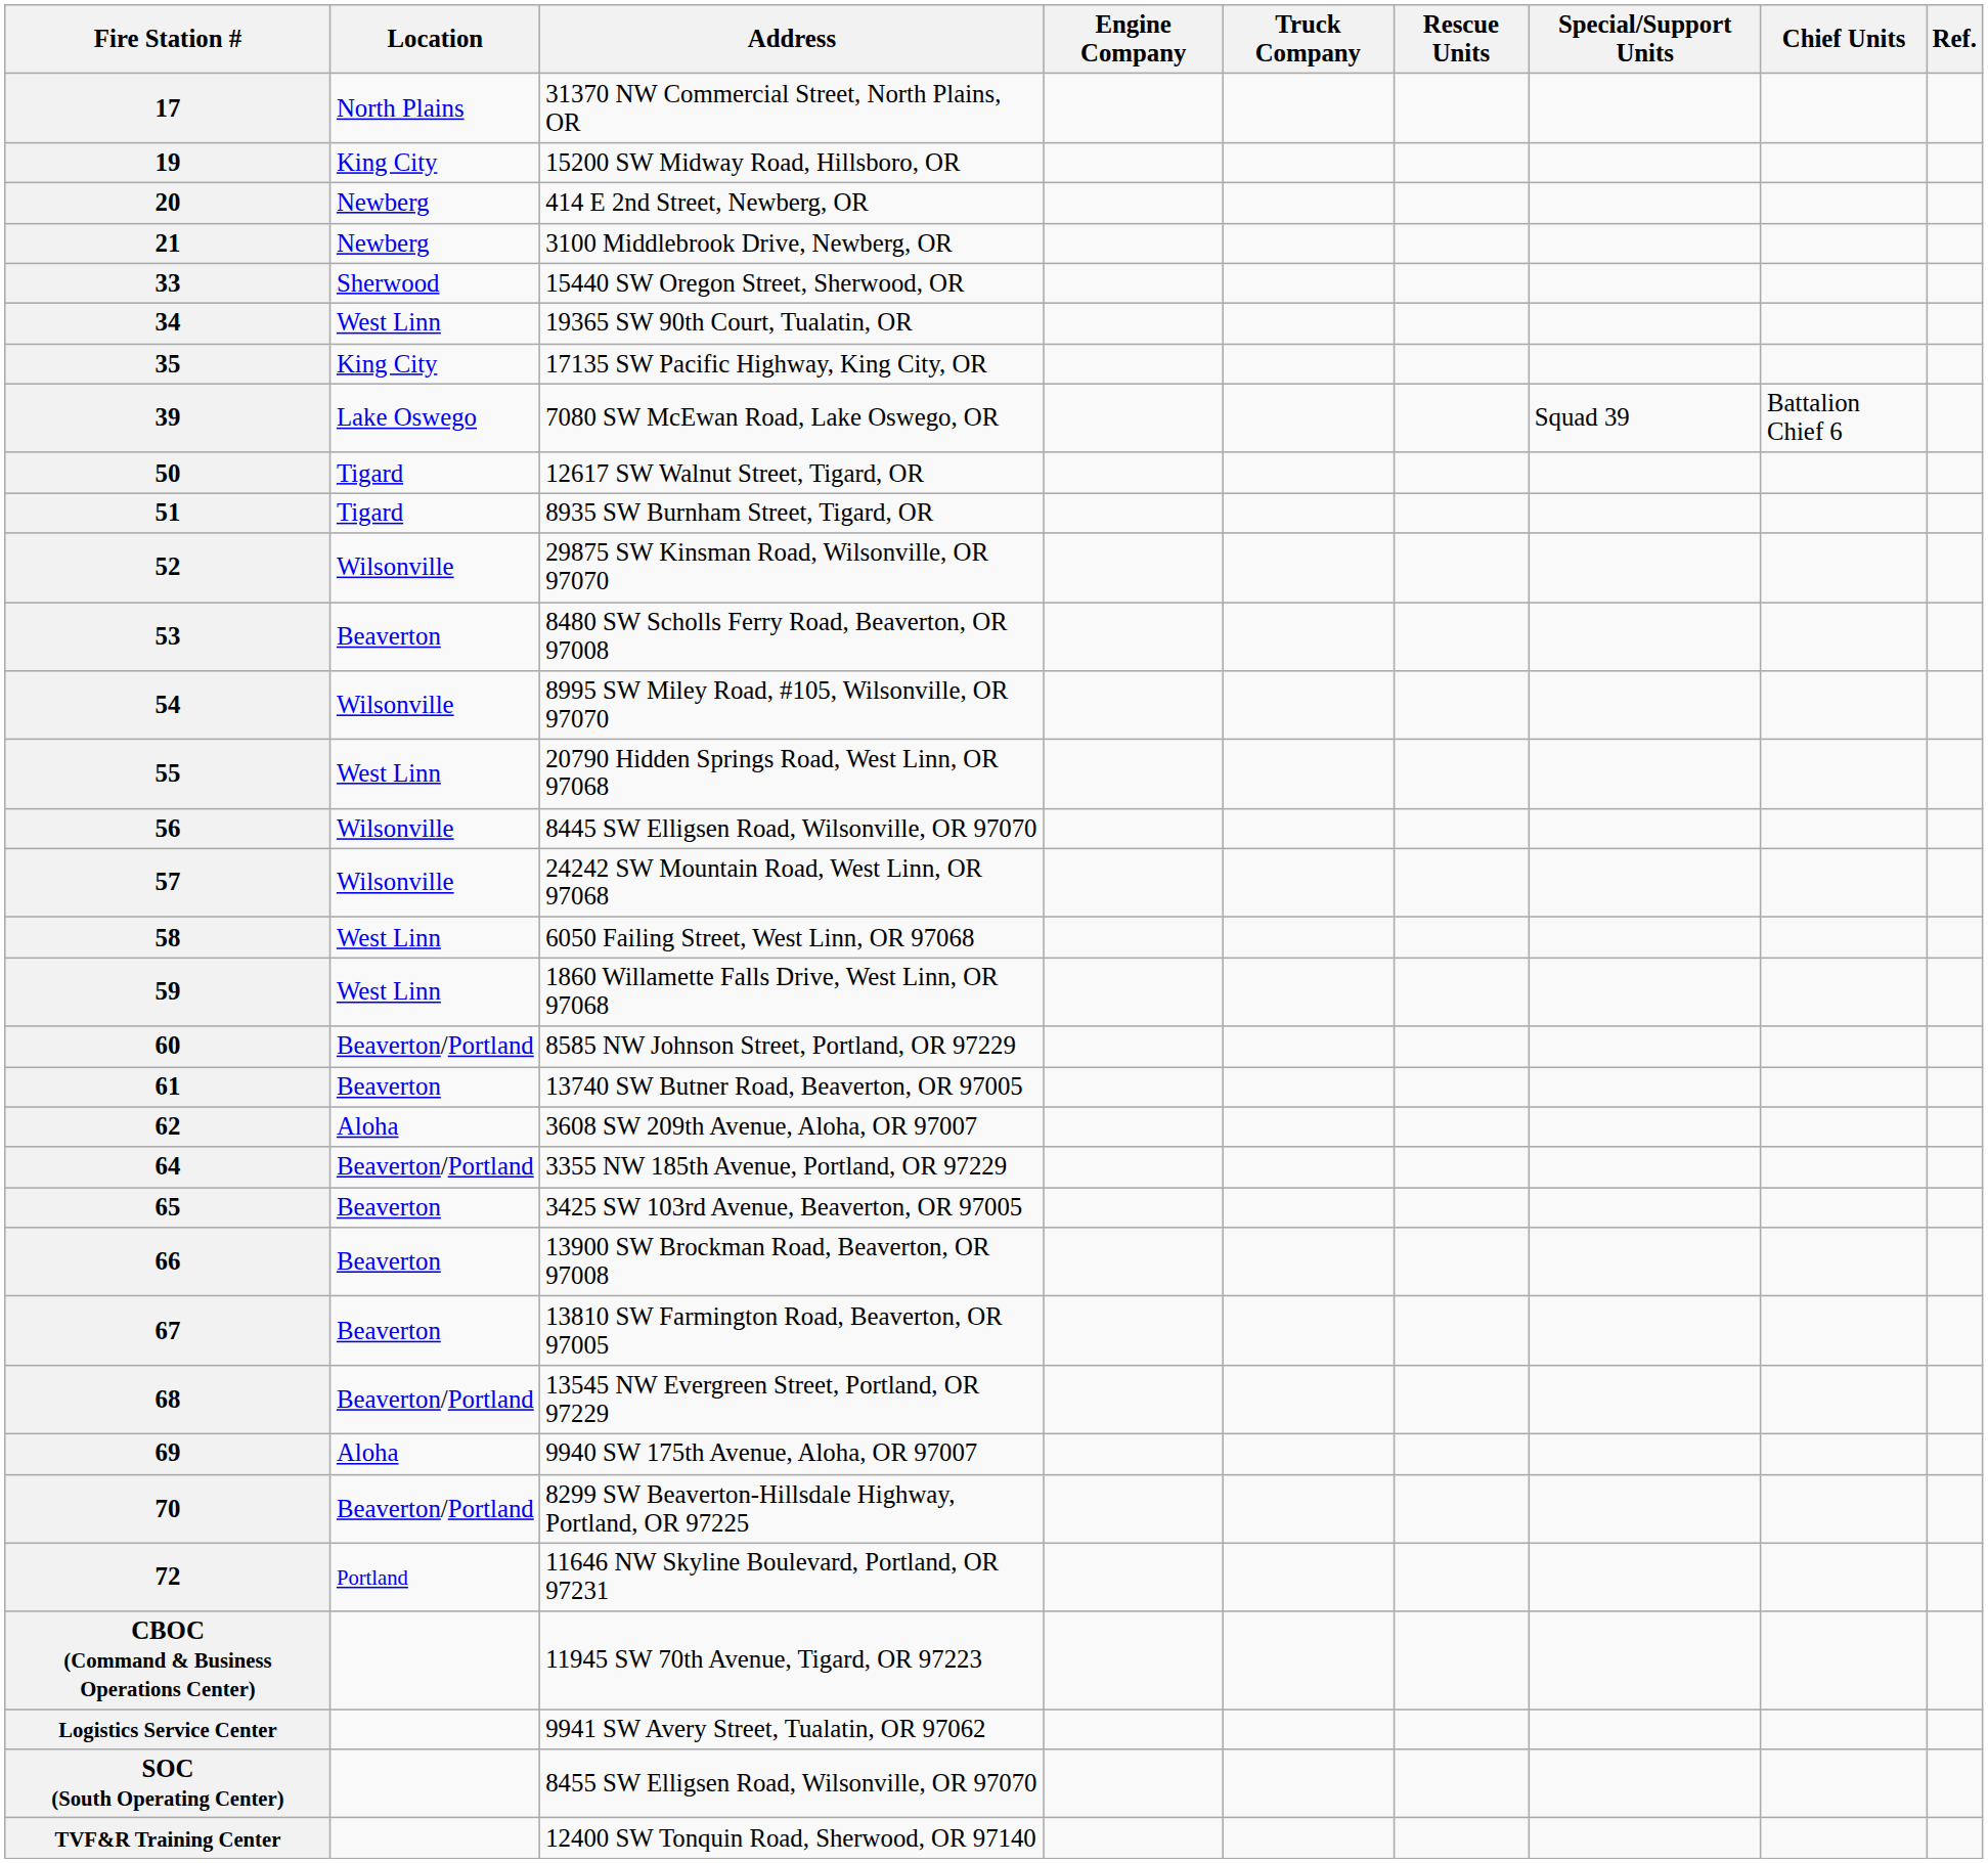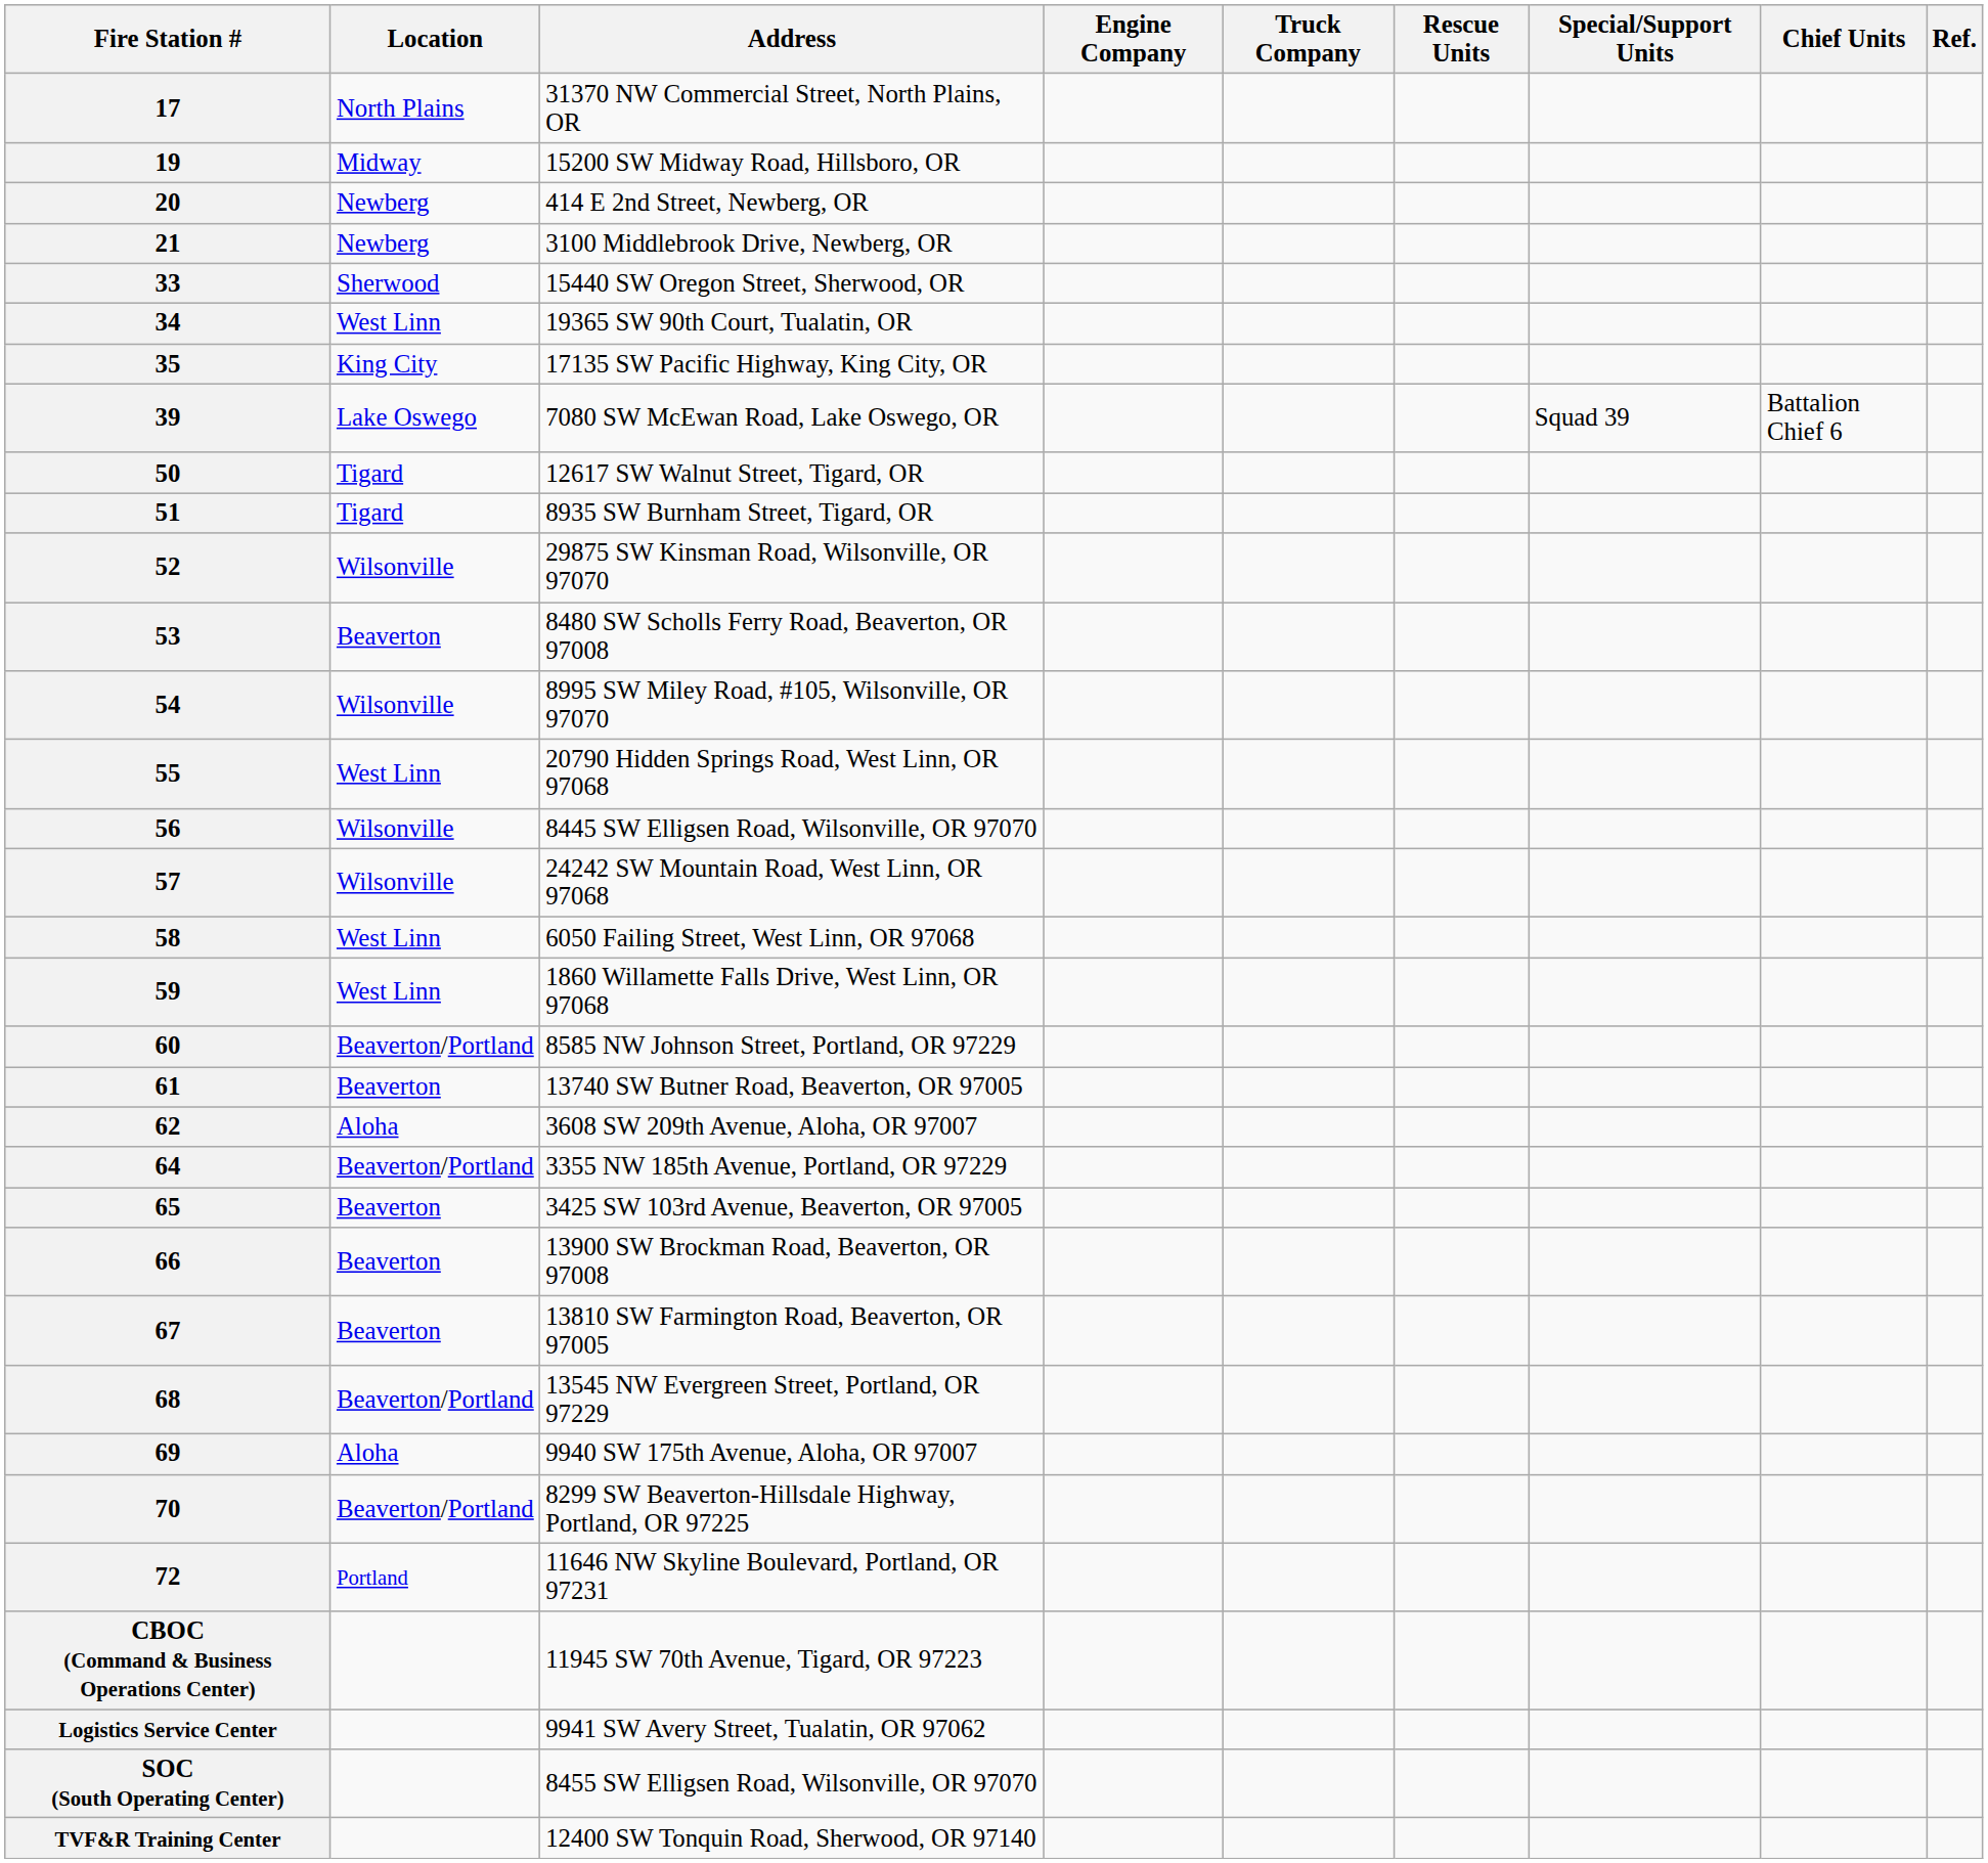 <table class="wikitable">
 <tr>
 <th>Fire Station #</th>
 <th>Location</th>
 <th>Address</th>
 <th>Engine Company</th>
 <th>Truck Company</th>
 <th>Rescue Units</th>
 <th>Special/Support Units</th>
 <th>Chief Units</th>
 <th>Ref.</th>
 </tr>
 <tr>
 <th>17</th>
 <td><a href='#'>North Plains</a></td>
 <td>31370 NW Commercial Street, North Plains, OR</td>
 <td></td>
 <td></td>
 <td></td>
 <td></td>
 <td></td>
 <td></td>
 </tr>
 <tr>
 <th>19</th>
-<td><a href='#'>King City</a></td>
+<td><a href='#'>Midway</a></td>
 <td>15200 SW Midway Road, Hillsboro, OR</td>
 <td></td>
 <td></td>
 <td></td>
 <td></td>
 <td></td>
 <td></td>
 </tr>
 <tr>
 <th>20</th>
 <td><a href='#'>Newberg</a></td>
 <td>414 E 2nd Street, Newberg, OR</td>
 <td></td>
 <td></td>
 <td></td>
 <td></td>
 <td></td>
 <td></td>
 </tr>
 <tr>
 <th>21</th>
 <td><a href='#'>Newberg</a></td>
 <td>3100 Middlebrook Drive, Newberg, OR</td>
 <td></td>
 <td></td>
 <td></td>
 <td></td>
 <td></td>
 <td></td>
 </tr>
 <tr>
 <th>33</th>
 <td><a href='#'>Sherwood</a></td>
 <td>15440 SW Oregon Street, Sherwood, OR</td>
 <td></td>
 <td></td>
 <td></td>
 <td></td>
 <td></td>
 <td></td>
 </tr>
 <tr>
 <th>34</th>
 <td><a href='#'>West Linn</a></td>
 <td>19365 SW 90th Court, Tualatin, OR</td>
 <td></td>
 <td></td>
 <td></td>
 <td></td>
 <td></td>
 <td></td>
 </tr>
 <tr>
 <th>35</th>
 <td><a href='#'>King City</a></td>
 <td>17135 SW Pacific Highway, King City, OR</td>
 <td></td>
 <td></td>
 <td></td>
 <td></td>
 <td></td>
 <td></td>
 </tr>
 <tr>
 <th>39</th>
 <td><a href='#'>Lake Oswego</a></td>
 <td>7080 SW McEwan Road, Lake Oswego, OR</td>
 <td></td>
 <td></td>
 <td></td>
 <td>Squad 39</td>
 <td>Battalion Chief 6</td>
 <td></td>
 </tr>
 <tr>
 <th>50</th>
 <td><a href='#'>Tigard</a></td>
 <td>12617 SW Walnut Street, Tigard, OR</td>
 <td></td>
 <td></td>
 <td></td>
 <td></td>
 <td></td>
 <td></td>
 </tr>
 <tr>
 <th>51</th>
 <td><a href='#'>Tigard</a></td>
 <td>8935 SW Burnham Street, Tigard, OR</td>
 <td></td>
 <td></td>
 <td></td>
 <td></td>
 <td></td>
 <td></td>
 </tr>
 <tr>
 <th>52</th>
 <td><a href='#'>Wilsonville</a></td>
 <td>29875 SW Kinsman Road, Wilsonville, OR 97070</td>
 <td></td>
 <td></td>
 <td></td>
 <td></td>
 <td></td>
 <td></td>
 </tr>
 <tr>
 <th>53</th>
 <td><a href='#'>Beaverton</a></td>
 <td>8480 SW Scholls Ferry Road, Beaverton, OR 97008</td>
 <td></td>
 <td></td>
 <td></td>
 <td></td>
 <td></td>
 <td></td>
 </tr>
 <tr>
 <th>54</th>
 <td><a href='#'>Wilsonville</a></td>
 <td>8995 SW Miley Road, #105, Wilsonville, OR 97070</td>
 <td></td>
 <td></td>
 <td></td>
 <td></td>
 <td></td>
 <td></td>
 </tr>
 <tr>
 <th>55</th>
 <td><a href='#'>West Linn</a></td>
 <td>20790 Hidden Springs Road, West Linn, OR 97068</td>
 <td></td>
 <td></td>
 <td></td>
 <td></td>
 <td></td>
 <td></td>
 </tr>
 <tr>
 <th>56</th>
 <td><a href='#'>Wilsonville</a></td>
 <td>8445 SW Elligsen Road, Wilsonville, OR 97070</td>
 <td></td>
 <td></td>
 <td></td>
 <td></td>
 <td></td>
 <td></td>
 </tr>
 <tr>
 <th>57</th>
 <td><a href='#'>Wilsonville</a></td>
 <td>24242 SW Mountain Road, West Linn, OR 97068</td>
 <td></td>
 <td></td>
 <td></td>
 <td></td>
 <td></td>
 <td></td>
 </tr>
 <tr>
 <th>58</th>
 <td><a href='#'>West Linn</a></td>
 <td>6050 Failing Street, West Linn, OR 97068</td>
 <td></td>
 <td></td>
 <td></td>
 <td></td>
 <td></td>
 <td></td>
 </tr>
 <tr>
 <th>59</th>
 <td><a href='#'>West Linn</a></td>
 <td>1860 Willamette Falls Drive, West Linn, OR 97068</td>
 <td></td>
 <td></td>
 <td></td>
 <td></td>
 <td></td>
 <td></td>
 </tr>
 <tr>
 <th>60</th>
 <td><a href='#'>Beaverton</a>/<a href='#'>Portland</a></td>
 <td>8585 NW Johnson Street, Portland, OR 97229</td>
 <td></td>
 <td></td>
 <td></td>
 <td></td>
 <td></td>
 <td></td>
 </tr>
 <tr>
 <th>61</th>
 <td><a href='#'>Beaverton</a></td>
 <td>13740 SW Butner Road, Beaverton, OR 97005</td>
 <td></td>
 <td></td>
 <td></td>
 <td></td>
 <td></td>
 <td></td>
 </tr>
 <tr>
 <th>62</th>
 <td><a href='#'>Aloha</a></td>
 <td>3608 SW 209th Avenue, Aloha, OR 97007</td>
 <td></td>
 <td></td>
 <td></td>
 <td></td>
 <td></td>
 <td></td>
 </tr>
 <tr>
 <th>64</th>
 <td><a href='#'>Beaverton</a>/<a href='#'>Portland</a></td>
 <td>3355 NW 185th Avenue, Portland, OR 97229</td>
 <td></td>
 <td></td>
 <td></td>
 <td></td>
 <td></td>
 <td></td>
 </tr>
 <tr>
 <th>65</th>
 <td><a href='#'>Beaverton</a></td>
 <td>3425 SW 103rd Avenue, Beaverton, OR 97005</td>
 <td></td>
 <td></td>
 <td></td>
 <td></td>
 <td></td>
 <td></td>
 </tr>
 <tr>
 <th>66</th>
 <td><a href='#'>Beaverton</a></td>
 <td>13900 SW Brockman Road, Beaverton, OR 97008</td>
 <td></td>
 <td></td>
 <td></td>
 <td></td>
 <td></td>
 <td></td>
 </tr>
 <tr>
 <th>67</th>
 <td><a href='#'>Beaverton</a></td>
 <td>13810 SW Farmington Road, Beaverton, OR 97005</td>
 <td></td>
 <td></td>
 <td></td>
 <td></td>
 <td></td>
 <td></td>
 </tr>
 <tr>
 <th>68</th>
 <td><a href='#'>Beaverton</a>/<a href='#'>Portland</a></td>
 <td>13545 NW Evergreen Street, Portland, OR 97229</td>
 <td></td>
 <td></td>
 <td></td>
 <td></td>
 <td></td>
 <td></td>
 </tr>
 <tr>
 <th>69</th>
 <td><a href='#'>Aloha</a></td>
 <td>9940 SW 175th Avenue, Aloha, OR 97007</td>
 <td></td>
 <td></td>
 <td></td>
 <td></td>
 <td></td>
 <td></td>
 </tr>
 <tr>
 <th>70</th>
 <td><a href='#'>Beaverton</a>/<a href='#'>Portland</a></td>
 <td>8299 SW Beaverton-Hillsdale Highway, Portland, OR 97225</td>
 <td></td>
 <td></td>
 <td></td>
 <td></td>
 <td></td>
 <td></td>
 </tr>
 <tr>
 <th>72</th>
 <td><a href='#'><small>Portland</small></a></td>
 <td>11646 NW Skyline Boulevard, Portland, OR 97231</td>
 <td></td>
 <td></td>
 <td></td>
 <td></td>
 <td></td>
 <td></td>
 </tr>
 <tr>
 <th>CBOC<br><small>(Command & Business Operations Center)</small></th>
 <td></td>
 <td>11945 SW 70th Avenue, Tigard, OR 97223</td>
 <td></td>
 <td></td>
 <td></td>
 <td></td>
 <td></td>
 <td></td>
 </tr>
 <tr>
 <th><small>Logistics Service Center</small></th>
 <td></td>
 <td>9941 SW Avery Street, Tualatin, OR 97062</td>
 <td></td>
 <td></td>
 <td></td>
 <td></td>
 <td></td>
 <td></td>
 </tr>
 <tr>
 <th>SOC<br><small>(South Operating Center)</small></th>
 <td></td>
 <td>8455 SW Elligsen Road, Wilsonville, OR 97070</td>
 <td></td>
 <td></td>
 <td></td>
 <td></td>
 <td></td>
 <td></td>
 </tr>
 <tr>
 <th><small>TVF&R Training Center</small></th>
 <td></td>
 <td>12400 SW Tonquin Road, Sherwood, OR 97140</td>
 <td></td>
 <td></td>
 <td></td>
 <td></td>
 <td></td>
 <td></td>
 </tr>
 </table>
